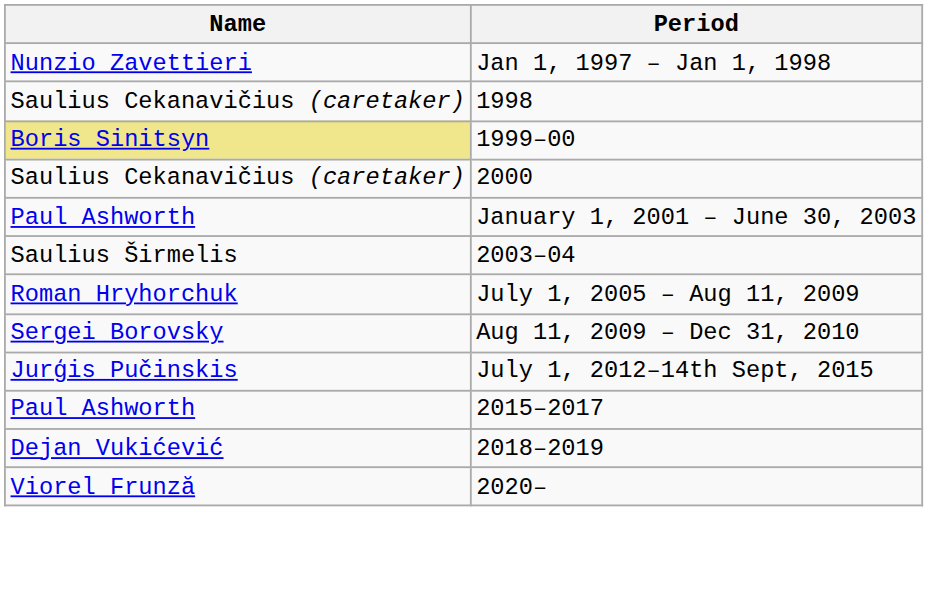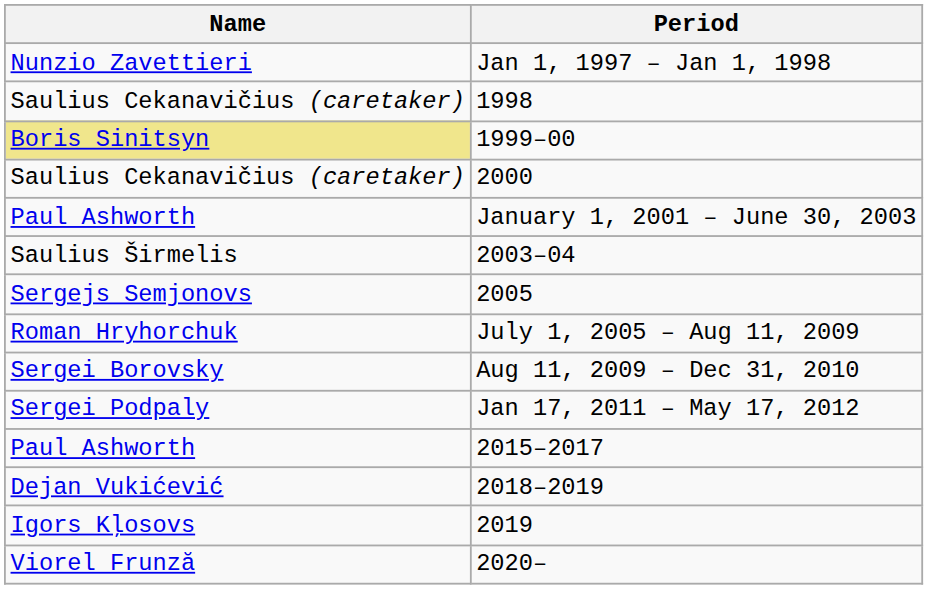 <table class="wikitable">
 <tr>
 <th>Name</th>
 <th>Period</th>
 </tr>
 <tr>
 <td> <a href='#'>Nunzio Zavettieri</a></td>
 <td>Jan 1, 1997 – Jan 1, 1998</td>
 </tr>
 <tr>
 <td> Saulius Cekanavičius <em>(caretaker)</em></td>
 <td>1998</td>
 </tr>
 <tr>
 <td style="background: khaki;"> <a href='#'>Boris Sinitsyn</a></td>
 <td>1999–00</td>
 </tr>
 <tr>
 <td> Saulius Cekanavičius <em>(caretaker)</em></td>
 <td>2000</td>
 </tr>
 <tr>
 <td> <a href='#'>Paul Ashworth</a></td>
 <td>January 1, 2001 – June 30, 2003</td>
 </tr>
 <tr>
 <td> Saulius Širmelis</td>
 <td>2003–04</td>
 </tr>
 <tr>
+<td> <a href='#'>Sergejs Semjonovs</a></td>
+<td>2005</td>
+</tr>
+<tr>
 <td> <a href='#'>Roman Hryhorchuk</a></td>
 <td>July 1, 2005 – Aug 11, 2009</td>
 </tr>
 <tr>
 <td> <a href='#'>Sergei Borovsky</a></td>
 <td>Aug 11, 2009 – Dec 31, 2010</td>
 </tr>
 <tr>
-<td> <a href='#'>Jurģis Pučinskis</a></td>
-<td>July 1, 2012–14th Sept, 2015</td>
+<td> <a href='#'>Sergei Podpaly</a></td>
+<td>Jan 17, 2011 – May 17, 2012</td>
 </tr>
 <tr>
 <td> <a href='#'>Paul Ashworth</a></td>
 <td>2015–2017</td>
 </tr>
 <tr>
 <td> <a href='#'>Dejan Vukićević</a></td>
 <td>2018–2019</td>
 </tr>
 <tr>
+<td> <a href='#'>Igors Kļosovs</a></td>
+<td>2019</td>
+</tr>
+<tr>
 <td> <a href='#'>Viorel Frunză</a></td>
 <td>2020–</td>
 </tr>
 </table>
